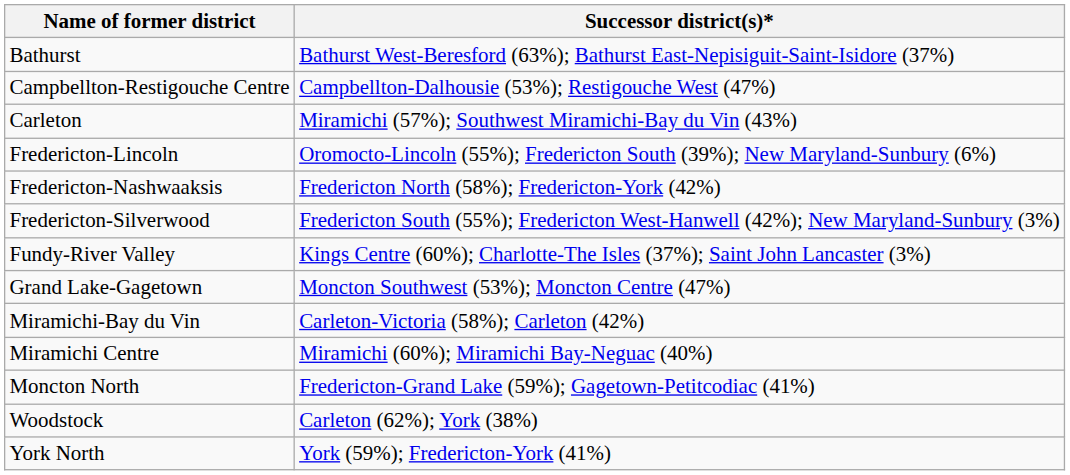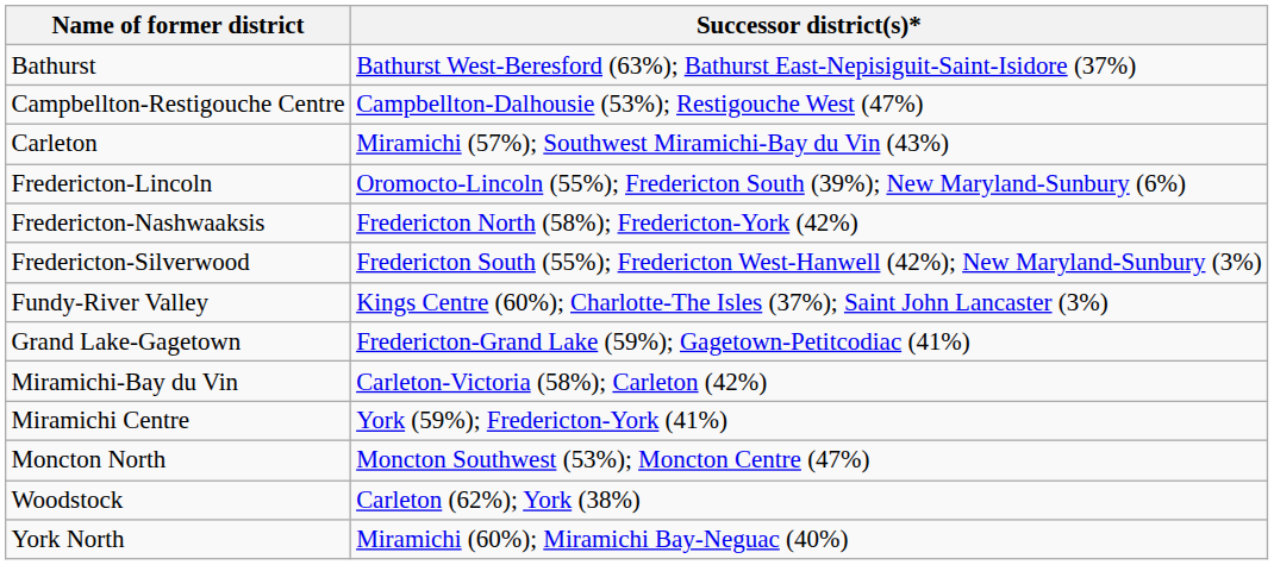 <table class="wikitable">
 <tr>
 <th>Name of former district</th>
 <th>Successor district(s)*</th>
 </tr>
 <tr>
 <td>Bathurst</td>
 <td><a href='#'>Bathurst West-Beresford</a> (63%); <a href='#'>Bathurst East-Nepisiguit-Saint-Isidore</a> (37%)</td>
 </tr>
 <tr>
 <td>Campbellton-Restigouche Centre</td>
 <td><a href='#'>Campbellton-Dalhousie</a> (53%); <a href='#'>Restigouche West</a> (47%)</td>
 </tr>
 <tr>
 <td>Carleton</td>
 <td><a href='#'>Miramichi</a> (57%); <a href='#'>Southwest Miramichi-Bay du Vin</a> (43%)</td>
 </tr>
 <tr>
 <td>Fredericton-Lincoln</td>
 <td><a href='#'>Oromocto-Lincoln</a> (55%); <a href='#'>Fredericton South</a> (39%); <a href='#'>New Maryland-Sunbury</a> (6%)</td>
 </tr>
 <tr>
 <td>Fredericton-Nashwaaksis</td>
 <td><a href='#'>Fredericton North</a> (58%); <a href='#'>Fredericton-York</a> (42%)</td>
 </tr>
 <tr>
 <td>Fredericton-Silverwood</td>
 <td><a href='#'>Fredericton South</a> (55%); <a href='#'>Fredericton West-Hanwell</a> (42%); <a href='#'>New Maryland-Sunbury</a> (3%)</td>
 </tr>
 <tr>
 <td>Fundy-River Valley</td>
 <td><a href='#'>Kings Centre</a> (60%); <a href='#'>Charlotte-The Isles</a> (37%); <a href='#'>Saint John Lancaster</a> (3%)</td>
 </tr>
 <tr>
 <td>Grand Lake-Gagetown</td>
-<td><a href='#'>Moncton Southwest</a> (53%); <a href='#'>Moncton Centre</a> (47%)</td>
+<td><a href='#'>Fredericton-Grand Lake</a> (59%); <a href='#'>Gagetown-Petitcodiac</a> (41%)</td>
 </tr>
 <tr>
 <td>Miramichi-Bay du Vin</td>
 <td><a href='#'>Carleton-Victoria</a> (58%); <a href='#'>Carleton</a> (42%)</td>
 </tr>
 <tr>
 <td>Miramichi Centre</td>
-<td><a href='#'>Miramichi</a> (60%); <a href='#'>Miramichi Bay-Neguac</a> (40%)</td>
+<td><a href='#'>York</a> (59%); <a href='#'>Fredericton-York</a> (41%)</td>
 </tr>
 <tr>
 <td>Moncton North</td>
-<td><a href='#'>Fredericton-Grand Lake</a> (59%); <a href='#'>Gagetown-Petitcodiac</a> (41%)</td>
+<td><a href='#'>Moncton Southwest</a> (53%); <a href='#'>Moncton Centre</a> (47%)</td>
 </tr>
 <tr>
 <td>Woodstock</td>
 <td><a href='#'>Carleton</a> (62%); <a href='#'>York</a> (38%)</td>
 </tr>
 <tr>
 <td>York North</td>
-<td><a href='#'>York</a> (59%); <a href='#'>Fredericton-York</a> (41%)</td>
+<td><a href='#'>Miramichi</a> (60%); <a href='#'>Miramichi Bay-Neguac</a> (40%)</td>
 </tr>
 </table>
